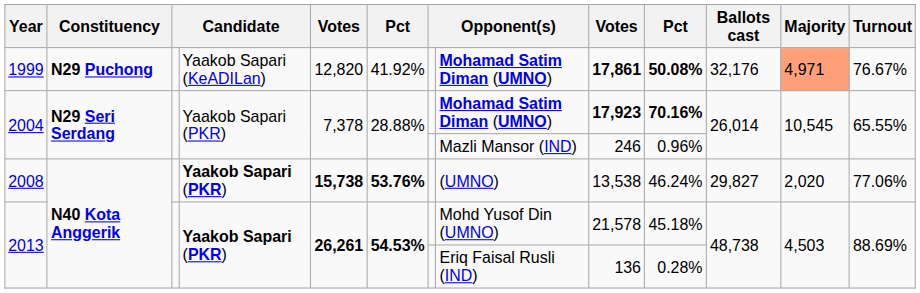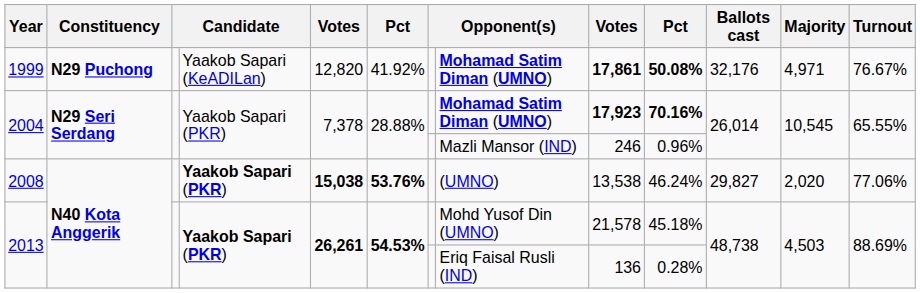 <table class="wikitable" style="margin:0.5em ; font-size:95%">
 <tr>
 <th>Year</th>
 <th>Constituency</th>
 <th colspan=2>Candidate</th>
 <th>Votes</th>
 <th>Pct</th>
 <th colspan=2>Opponent(s)</th>
 <th>Votes</th>
 <th>Pct</th>
 <th>Ballots cast</th>
 <th>Majority</th>
 <th>Turnout</th>
 </tr>
 <tr>
 <td><a href='#'>1999</a></td>
 <td><strong>N29 <a href='#'>Puchong</a></strong></td>
 <td></td>
 <td>Yaakob Sapari (<a href='#'>KeADILan</a>)</td>
 <td align="right">12,820</td>
 <td>41.92%</td>
 <td></td>
 <td><strong><a href='#'>Mohamad Satim Diman</a></strong> (<a href='#'><strong>UMNO</strong></a>)</td>
 <td align="right"><strong>17,861</strong></td>
 <td><strong>50.08%</strong></td>
 <td>32,176</td>
-<td style="background: lightsalmon;">4,971</td>
+<td>4,971</td>
 <td>76.67%</td>
 </tr>
 <tr>
 <td rowspan=2><a href='#'>2004</a></td>
 <td rowspan=2><strong>N29 <a href='#'>Seri Serdang</a></strong></td>
 <td rowspan=2 ></td>
 <td rowspan=2>Yaakob Sapari (<a href='#'>PKR</a>)</td>
 <td rowspan=2 align="right">7,378</td>
 <td rowspan=2>28.88%</td>
 <td></td>
 <td><strong><a href='#'>Mohamad Satim Diman</a></strong> (<a href='#'><strong>UMNO</strong></a>)</td>
 <td align="right"><strong>17,923</strong></td>
 <td><strong>70.16%</strong></td>
 <td rowspan=2>26,014</td>
 <td rowspan=2>10,545</td>
 <td rowspan=2>65.55%</td>
 </tr>
 <tr>
 <td></td>
 <td>Mazli Mansor (<a href='#'>IND</a>)</td>
 <td align="right">246</td>
 <td align="right">0.96%</td>
 </tr>
 <tr>
 <td><a href='#'>2008</a></td>
 <td rowspan=3><strong>N40 <a href='#'>Kota Anggerik</a> </strong></td>
 <td></td>
 <td><strong>Yaakob Sapari</strong> (<a href='#'><strong>PKR</strong></a>)</td>
-<td align="right"><strong>15,738</strong></td>
+<td align="right"><strong>15,038</strong></td>
 <td><strong>53.76%</strong></td>
 <td></td>
 <td> (<a href='#'>UMNO</a>)</td>
 <td align="right">13,538</td>
 <td>46.24%</td>
 <td>29,827</td>
 <td>2,020</td>
 <td>77.06%</td>
 </tr>
 <tr>
 <td rowspan=2><a href='#'>2013</a></td>
 <td rowspan=2 ></td>
 <td rowspan=2><strong>Yaakob Sapari</strong> (<a href='#'><strong>PKR</strong></a>)</td>
 <td rowspan=2 align="right"><strong>26,261</strong></td>
 <td rowspan=2><strong>54.53%</strong></td>
 <td></td>
 <td>Mohd Yusof Din (<a href='#'>UMNO</a>)</td>
 <td align="right">21,578</td>
 <td>45.18%</td>
 <td rowspan=2>48,738</td>
 <td rowspan=2>4,503</td>
 <td rowspan=2>88.69%</td>
 </tr>
 <tr>
 <td></td>
 <td>Eriq Faisal Rusli (<a href='#'>IND</a>)</td>
 <td align="right">136</td>
 <td align="right">0.28%</td>
 </tr>
 </table>
